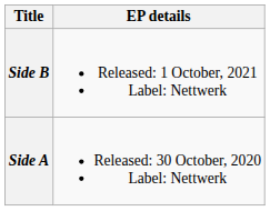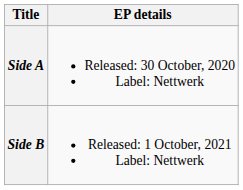 <table class="wikitable plainrowheaders" style="text-align:center;">
 <tr>
 <th rowspan="1">Title</th>
 <th rowspan="1">EP details</th>
 </tr>
 <tr>
+<th scope="row"><em>Side A</em></th>
+<td><br><ul><li>Released: 30 October, 2020</li><li>Label: Nettwerk</li></ul></td>
+</tr>
+<tr>
 <th scope="row"><em>Side B</em></th>
 <td><br><ul><li>Released: 1 October, 2021</li><li>Label: Nettwerk</li></ul></td>
 </tr>
-<tr>
-<th scope="row"><em>Side A</em></th>
-<td><br><ul><li>Released: 30 October, 2020</li><li>Label: Nettwerk</li></ul></td>
-</tr>
 </table>
